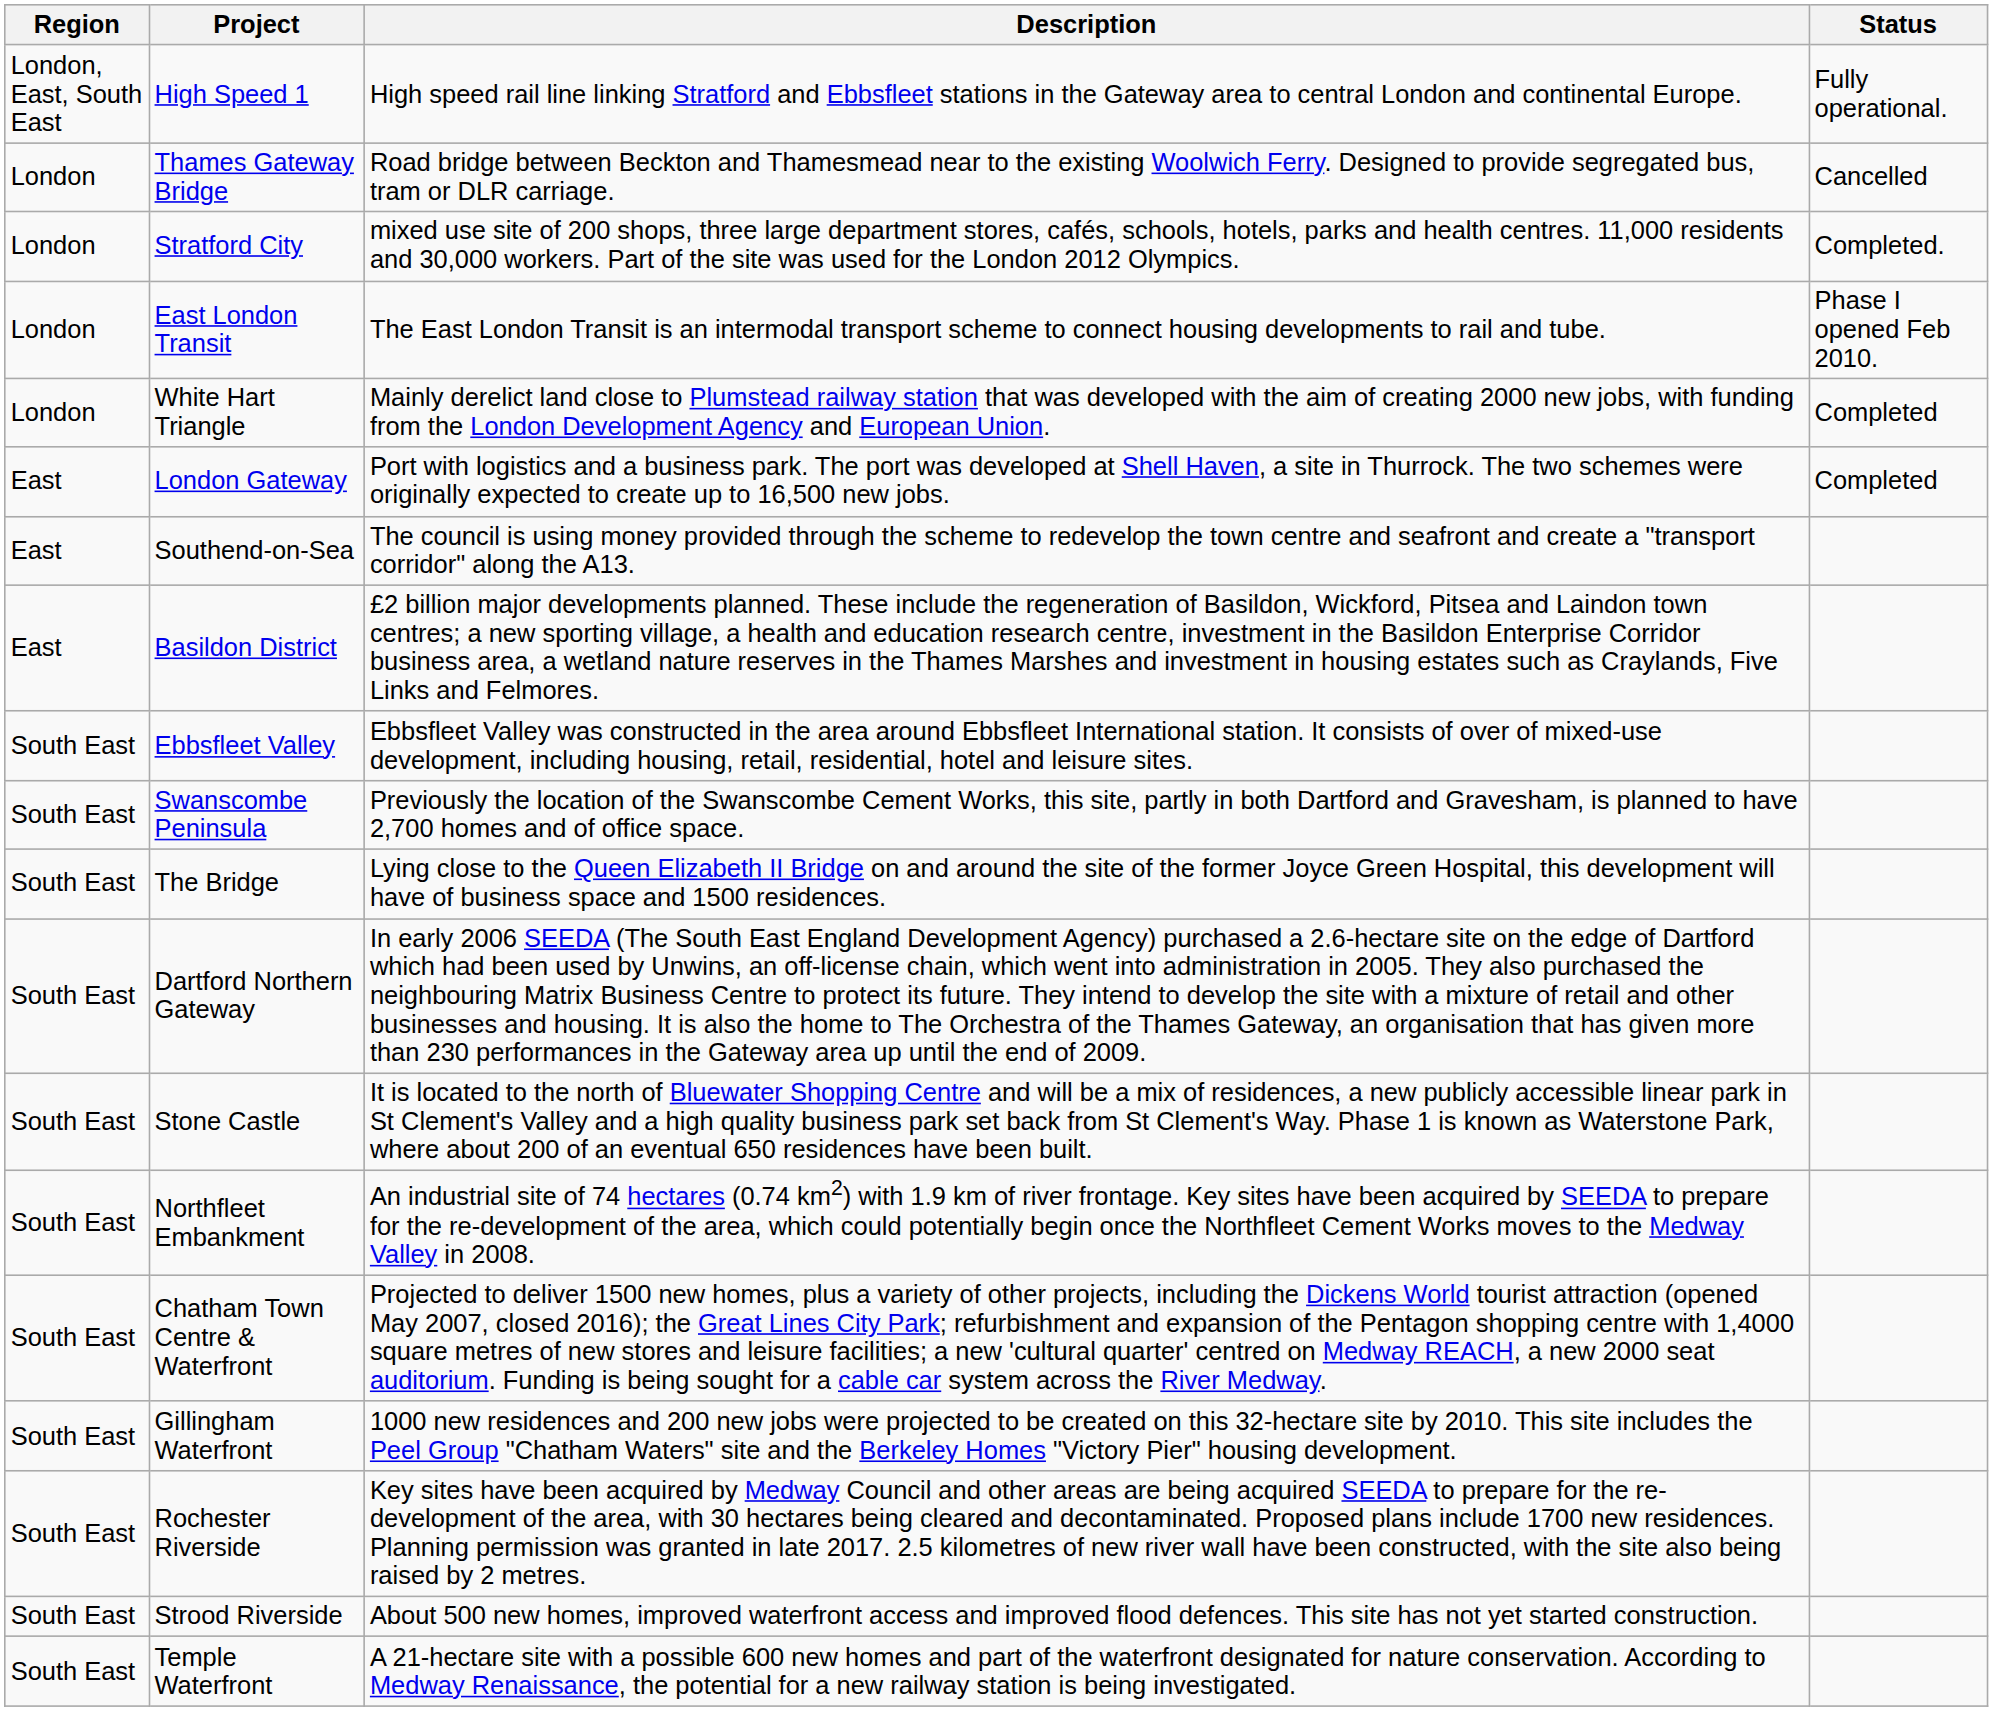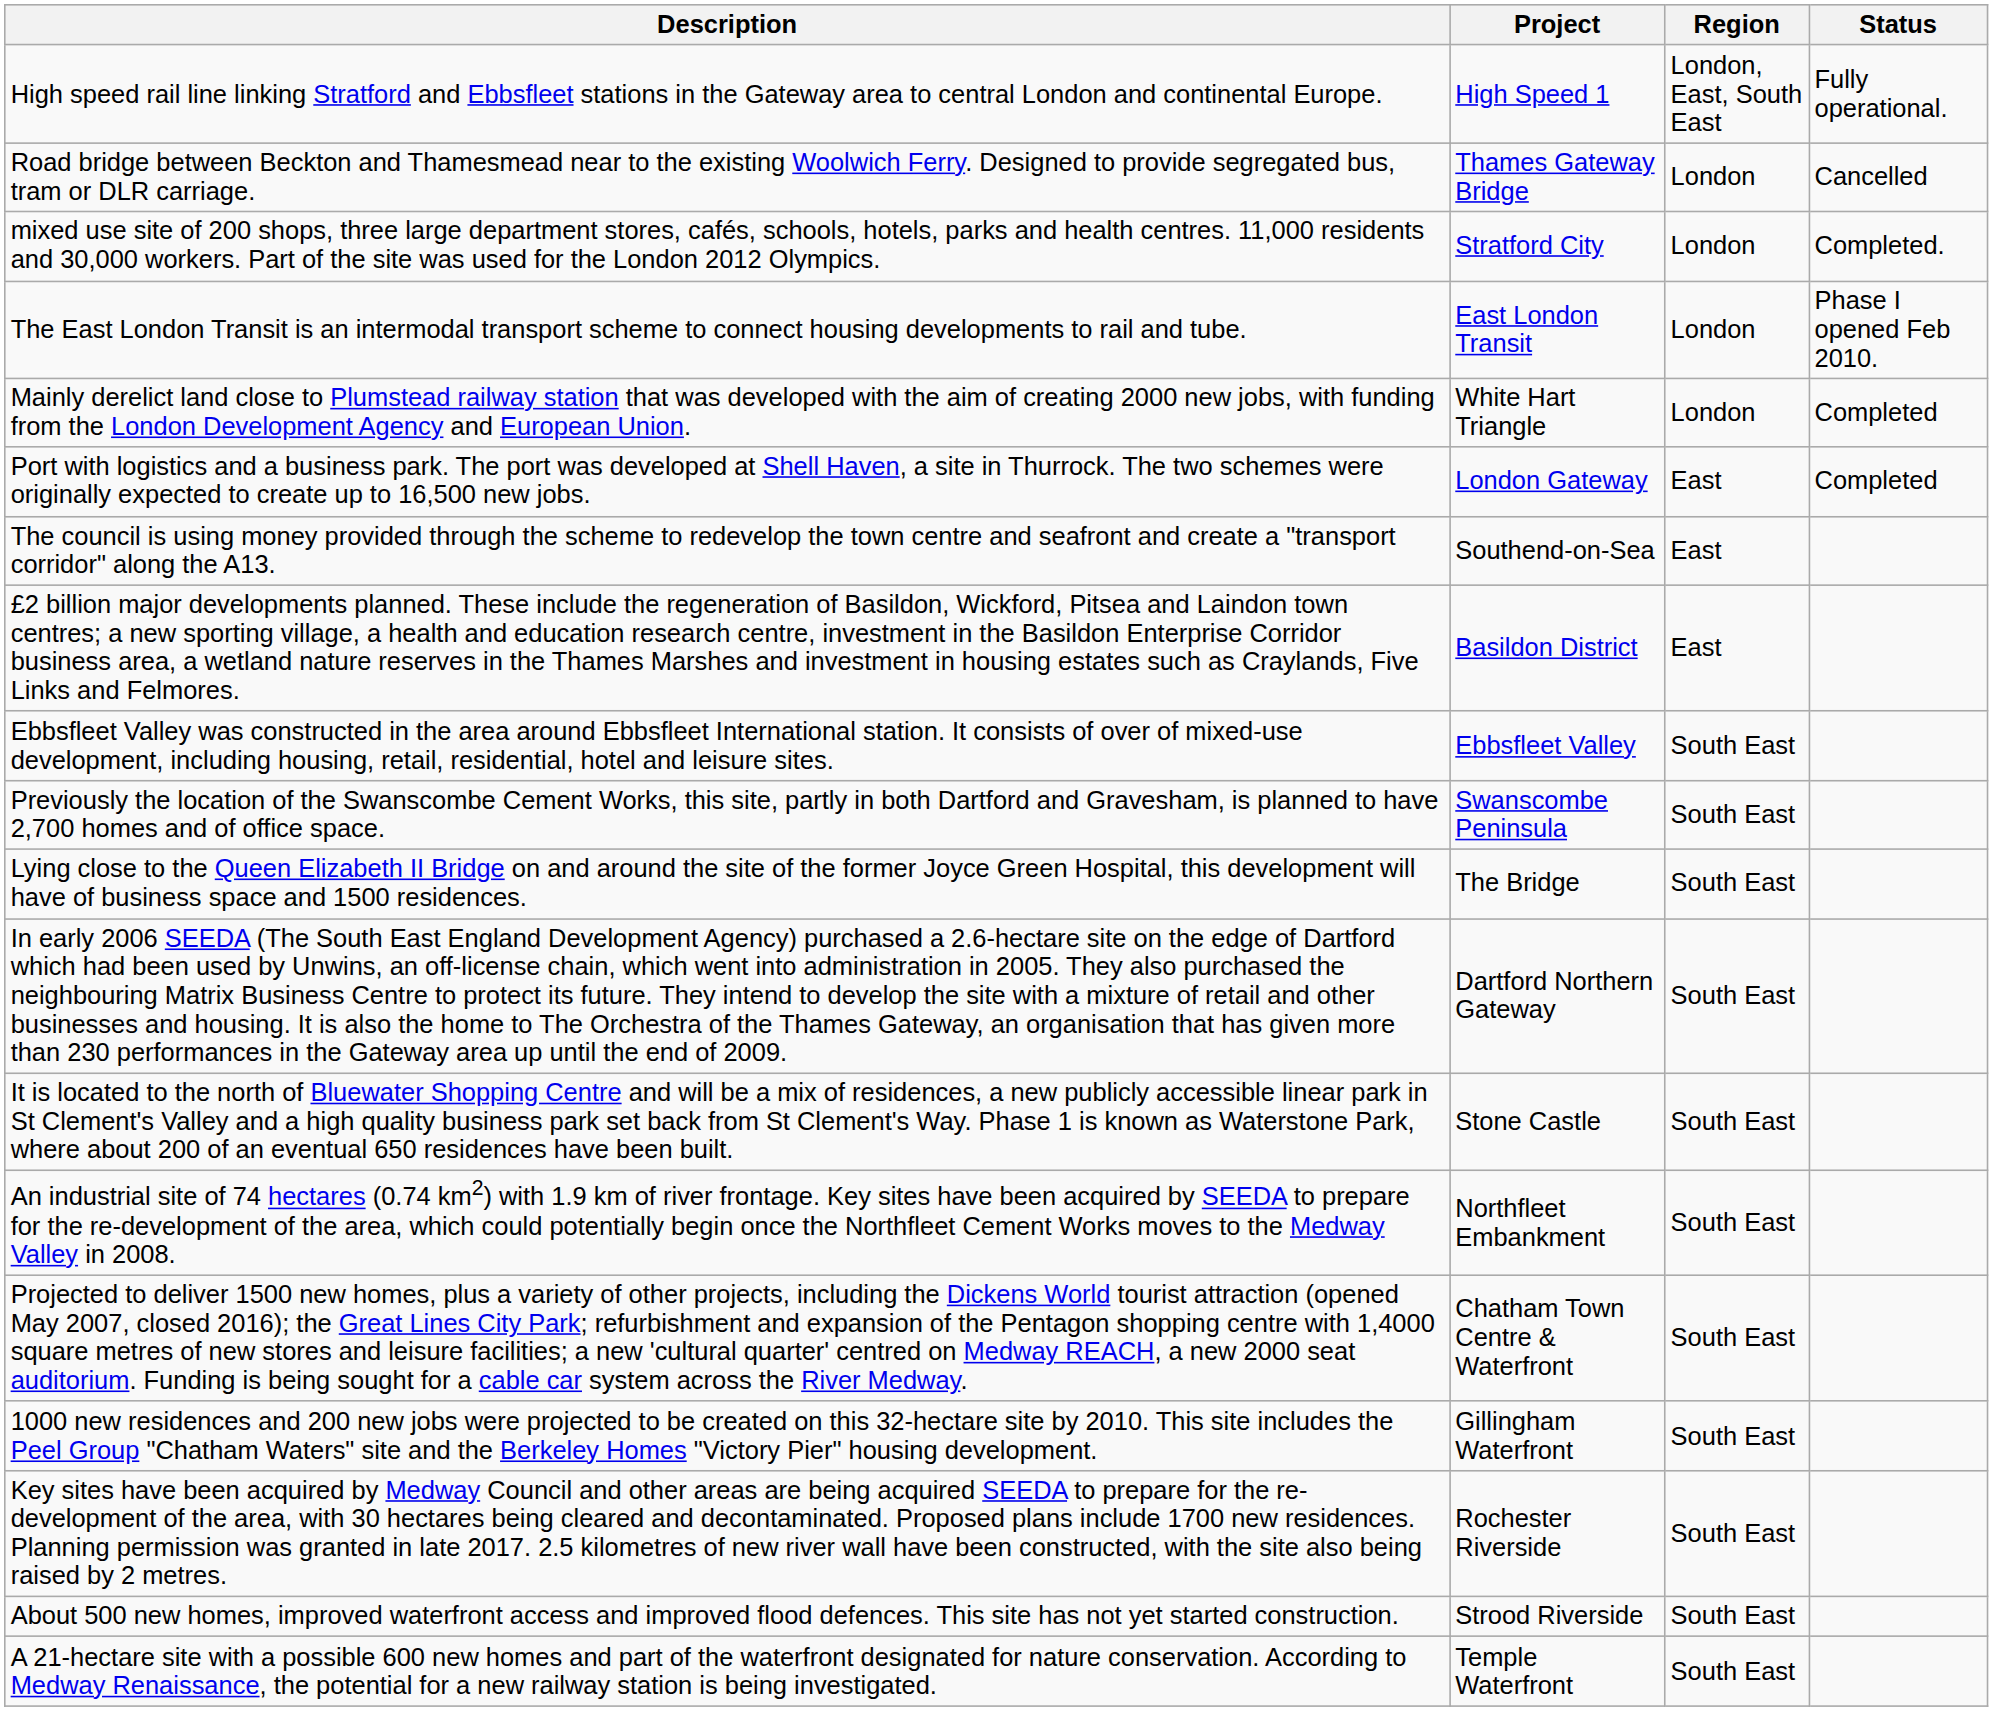 <table class="wikitable">
 <tr>
+<th>Description</th>
+<th>Project</th>
 <th>Region</th>
-<th>Project</th>
-<th>Description</th>
 <th>Status</th>
 </tr>
 <tr>
+<td>High speed rail line linking <a href='#'>Stratford</a> and <a href='#'>Ebbsfleet</a> stations in the Gateway area to central London and continental Europe.</td>
+<td><a href='#'>High Speed 1</a></td>
 <td>London, East, South East</td>
-<td><a href='#'>High Speed 1</a></td>
-<td>High speed rail line linking <a href='#'>Stratford</a> and <a href='#'>Ebbsfleet</a> stations in the Gateway area to central London and continental Europe.</td>
 <td>Fully operational.</td>
 </tr>
 <tr>
+<td>Road bridge between Beckton and Thamesmead near to the existing <a href='#'>Woolwich Ferry</a>. Designed to provide segregated bus, tram or DLR carriage.</td>
+<td><a href='#'>Thames Gateway Bridge</a></td>
 <td>London</td>
-<td><a href='#'>Thames Gateway Bridge</a></td>
-<td>Road bridge between Beckton and Thamesmead near to the existing <a href='#'>Woolwich Ferry</a>. Designed to provide segregated bus, tram or DLR carriage.</td>
 <td>Cancelled</td>
 </tr>
 <tr>
+<td> mixed use site of 200 shops, three large department stores, cafés, schools, hotels, parks and health centres. 11,000 residents and 30,000 workers. Part of the site was used for the London 2012 Olympics.</td>
+<td><a href='#'>Stratford City</a></td>
 <td>London</td>
-<td><a href='#'>Stratford City</a></td>
-<td> mixed use site of 200 shops, three large department stores, cafés, schools, hotels, parks and health centres. 11,000 residents and 30,000 workers. Part of the site was used for the London 2012 Olympics.</td>
 <td>Completed.</td>
 </tr>
 <tr>
+<td>The East London Transit is an intermodal transport scheme to connect housing developments to rail and tube.</td>
+<td><a href='#'>East London Transit</a></td>
 <td>London</td>
-<td><a href='#'>East London Transit</a></td>
-<td>The East London Transit is an intermodal transport scheme to connect housing developments to rail and tube.</td>
 <td>Phase I opened Feb 2010.</td>
 </tr>
 <tr>
+<td>Mainly derelict land close to <a href='#'>Plumstead railway station</a> that was developed with the aim of creating 2000 new jobs, with funding from the <a href='#'>London Development Agency</a> and <a href='#'>European Union</a>.</td>
+<td>White Hart Triangle</td>
 <td>London</td>
-<td>White Hart Triangle</td>
-<td>Mainly derelict land close to <a href='#'>Plumstead railway station</a> that was developed with the aim of creating 2000 new jobs, with funding from the <a href='#'>London Development Agency</a> and <a href='#'>European Union</a>.</td>
 <td>Completed</td>
 </tr>
 <tr>
+<td>Port with logistics and a business park. The port was developed at <a href='#'>Shell Haven</a>, a  site in Thurrock. The two schemes were originally expected to create up to 16,500 new jobs.</td>
+<td><a href='#'>London Gateway</a></td>
 <td>East</td>
-<td><a href='#'>London Gateway</a></td>
-<td>Port with logistics and a business park. The port was developed at <a href='#'>Shell Haven</a>, a  site in Thurrock. The two schemes were originally expected to create up to 16,500 new jobs.</td>
 <td>Completed</td>
 </tr>
 <tr>
+<td>The council is using money provided through the scheme to redevelop the town centre and seafront and create a "transport corridor" along the A13.</td>
+<td>Southend-on-Sea</td>
 <td>East</td>
-<td>Southend-on-Sea</td>
-<td>The council is using money provided through the scheme to redevelop the town centre and seafront and create a "transport corridor" along the A13.</td>
 <td></td>
 </tr>
 <tr>
+<td>£2 billion major developments planned. These include the regeneration of Basildon, Wickford, Pitsea and Laindon town centres; a new sporting village, a health and education research centre, investment in the Basildon Enterprise Corridor business area, a wetland nature reserves in the Thames Marshes and investment in housing estates such as Craylands, Five Links and Felmores.</td>
+<td><a href='#'>Basildon District</a></td>
 <td>East</td>
-<td><a href='#'>Basildon District</a></td>
-<td>£2 billion major developments planned. These include the regeneration of Basildon, Wickford, Pitsea and Laindon town centres; a new sporting village, a health and education research centre, investment in the Basildon Enterprise Corridor business area, a wetland nature reserves in the Thames Marshes and investment in housing estates such as Craylands, Five Links and Felmores.</td>
 <td></td>
 </tr>
 <tr>
+<td>Ebbsfleet Valley was constructed in the area around Ebbsfleet International station. It consists of over  of mixed-use development, including housing, retail, residential, hotel and leisure sites.</td>
+<td><a href='#'>Ebbsfleet Valley</a></td>
 <td>South East</td>
-<td><a href='#'>Ebbsfleet Valley</a></td>
-<td>Ebbsfleet Valley was constructed in the area around Ebbsfleet International station. It consists of over  of mixed-use development, including housing, retail, residential, hotel and leisure sites.</td>
 <td></td>
 </tr>
 <tr>
+<td>Previously the location of the Swanscombe Cement Works, this  site, partly in both Dartford and Gravesham, is planned to have 2,700 homes and  of office space.</td>
+<td><a href='#'>Swanscombe Peninsula</a></td>
 <td>South East</td>
-<td><a href='#'>Swanscombe Peninsula</a></td>
-<td>Previously the location of the Swanscombe Cement Works, this  site, partly in both Dartford and Gravesham, is planned to have 2,700 homes and  of office space.</td>
 <td></td>
 </tr>
 <tr>
+<td>Lying close to the <a href='#'>Queen Elizabeth II Bridge</a> on and around the site of the former Joyce Green Hospital, this  development will have  of business space and 1500 residences.</td>
+<td>The Bridge</td>
 <td>South East</td>
-<td>The Bridge</td>
-<td>Lying close to the <a href='#'>Queen Elizabeth II Bridge</a> on and around the site of the former Joyce Green Hospital, this  development will have  of business space and 1500 residences.</td>
 <td></td>
 </tr>
 <tr>
+<td>In early 2006 <a href='#'>SEEDA</a> (The South East England Development Agency) purchased a 2.6-hectare site on the edge of Dartford which had been used by Unwins, an off-license chain, which went into administration in 2005. They also purchased the neighbouring Matrix Business Centre to protect its future. They intend to develop the site with a mixture of retail and other businesses and housing. It is also the home to The Orchestra of the Thames Gateway, an organisation that has given more than 230 performances in the Gateway area up until the end of 2009.</td>
+<td>Dartford Northern Gateway</td>
 <td>South East</td>
-<td>Dartford Northern Gateway</td>
-<td>In early 2006 <a href='#'>SEEDA</a> (The South East England Development Agency) purchased a 2.6-hectare site on the edge of Dartford which had been used by Unwins, an off-license chain, which went into administration in 2005. They also purchased the neighbouring Matrix Business Centre to protect its future. They intend to develop the site with a mixture of retail and other businesses and housing. It is also the home to The Orchestra of the Thames Gateway, an organisation that has given more than 230 performances in the Gateway area up until the end of 2009.</td>
 <td></td>
 </tr>
 <tr>
+<td>It is located to the north of <a href='#'>Bluewater Shopping Centre</a> and will be a mix of residences, a new publicly accessible linear park in St Clement's Valley and a high quality business park set back from St Clement's Way. Phase 1 is known as Waterstone Park, where about 200 of an eventual 650 residences have been built.</td>
+<td>Stone Castle</td>
 <td>South East</td>
-<td>Stone Castle</td>
-<td>It is located to the north of <a href='#'>Bluewater Shopping Centre</a> and will be a mix of residences, a new publicly accessible linear park in St Clement's Valley and a high quality business park set back from St Clement's Way. Phase 1 is known as Waterstone Park, where about 200 of an eventual 650 residences have been built.</td>
 <td></td>
 </tr>
 <tr>
+<td>An industrial site of 74 <a href='#'>hectares</a> (0.74 km<sup>2</sup>) with 1.9 km of river frontage. Key sites have been acquired by <a href='#'>SEEDA</a> to prepare for the re-development of the area, which could potentially begin once the Northfleet Cement Works moves to the <a href='#'>Medway Valley</a> in 2008.</td>
+<td>Northfleet Embankment</td>
 <td>South East</td>
-<td>Northfleet Embankment</td>
-<td>An industrial site of 74 <a href='#'>hectares</a> (0.74 km<sup>2</sup>) with 1.9 km of river frontage. Key sites have been acquired by <a href='#'>SEEDA</a> to prepare for the re-development of the area, which could potentially begin once the Northfleet Cement Works moves to the <a href='#'>Medway Valley</a> in 2008.</td>
 <td></td>
 </tr>
 <tr>
+<td>Projected to deliver 1500 new homes, plus a variety of other projects, including the <a href='#'>Dickens World</a> tourist attraction (opened May 2007, closed 2016); the <a href='#'>Great Lines City Park</a>; refurbishment and expansion of the Pentagon shopping centre with 1,4000 square metres of new stores and leisure facilities; a new 'cultural quarter' centred on <a href='#'>Medway REACH</a>, a new 2000 seat <a href='#'>auditorium</a>. Funding is being sought for a <a href='#'>cable car</a> system across the <a href='#'>River Medway</a>.</td>
+<td>Chatham Town Centre & Waterfront</td>
 <td>South East</td>
-<td>Chatham Town Centre & Waterfront</td>
-<td>Projected to deliver 1500 new homes, plus a variety of other projects, including the <a href='#'>Dickens World</a> tourist attraction (opened May 2007, closed 2016); the <a href='#'>Great Lines City Park</a>; refurbishment and expansion of the Pentagon shopping centre with 1,4000 square metres of new stores and leisure facilities; a new 'cultural quarter' centred on <a href='#'>Medway REACH</a>, a new 2000 seat <a href='#'>auditorium</a>. Funding is being sought for a <a href='#'>cable car</a> system across the <a href='#'>River Medway</a>.</td>
 <td></td>
 </tr>
 <tr>
+<td>1000 new residences and 200 new jobs were projected to be created on this 32-hectare site by 2010. This site includes the <a href='#'>Peel Group</a> "Chatham Waters" site and the <a href='#'>Berkeley Homes</a> "Victory Pier" housing development.</td>
+<td>Gillingham Waterfront</td>
 <td>South East</td>
-<td>Gillingham Waterfront</td>
-<td>1000 new residences and 200 new jobs were projected to be created on this 32-hectare site by 2010. This site includes the <a href='#'>Peel Group</a> "Chatham Waters" site and the <a href='#'>Berkeley Homes</a> "Victory Pier" housing development.</td>
 <td></td>
 </tr>
 <tr>
+<td>Key sites have been acquired by <a href='#'>Medway</a> Council and other areas are being acquired <a href='#'>SEEDA</a> to prepare for the re-development of the area, with 30 hectares being cleared and decontaminated. Proposed plans include 1700 new residences. Planning permission was granted in late 2017. 2.5 kilometres of new river wall have been constructed, with the site also being raised by 2 metres.</td>
+<td>Rochester Riverside</td>
 <td>South East</td>
-<td>Rochester Riverside</td>
-<td>Key sites have been acquired by <a href='#'>Medway</a> Council and other areas are being acquired <a href='#'>SEEDA</a> to prepare for the re-development of the area, with 30 hectares being cleared and decontaminated. Proposed plans include 1700 new residences. Planning permission was granted in late 2017. 2.5 kilometres of new river wall have been constructed, with the site also being raised by 2 metres.</td>
 <td></td>
 </tr>
 <tr>
+<td>About 500 new homes, improved waterfront access and improved flood defences. This site has not yet started construction.</td>
+<td>Strood Riverside</td>
 <td>South East</td>
-<td>Strood Riverside</td>
-<td>About 500 new homes, improved waterfront access and improved flood defences. This site has not yet started construction.</td>
 <td></td>
 </tr>
 <tr>
+<td>A 21-hectare site with a possible 600 new homes and part of the waterfront designated for nature conservation. According to <a href='#'>Medway Renaissance</a>, the potential for a new railway station is being investigated.</td>
+<td>Temple Waterfront</td>
 <td>South East</td>
-<td>Temple Waterfront</td>
-<td>A 21-hectare site with a possible 600 new homes and part of the waterfront designated for nature conservation. According to <a href='#'>Medway Renaissance</a>, the potential for a new railway station is being investigated.</td>
 <td></td>
 </tr>
 </table>
